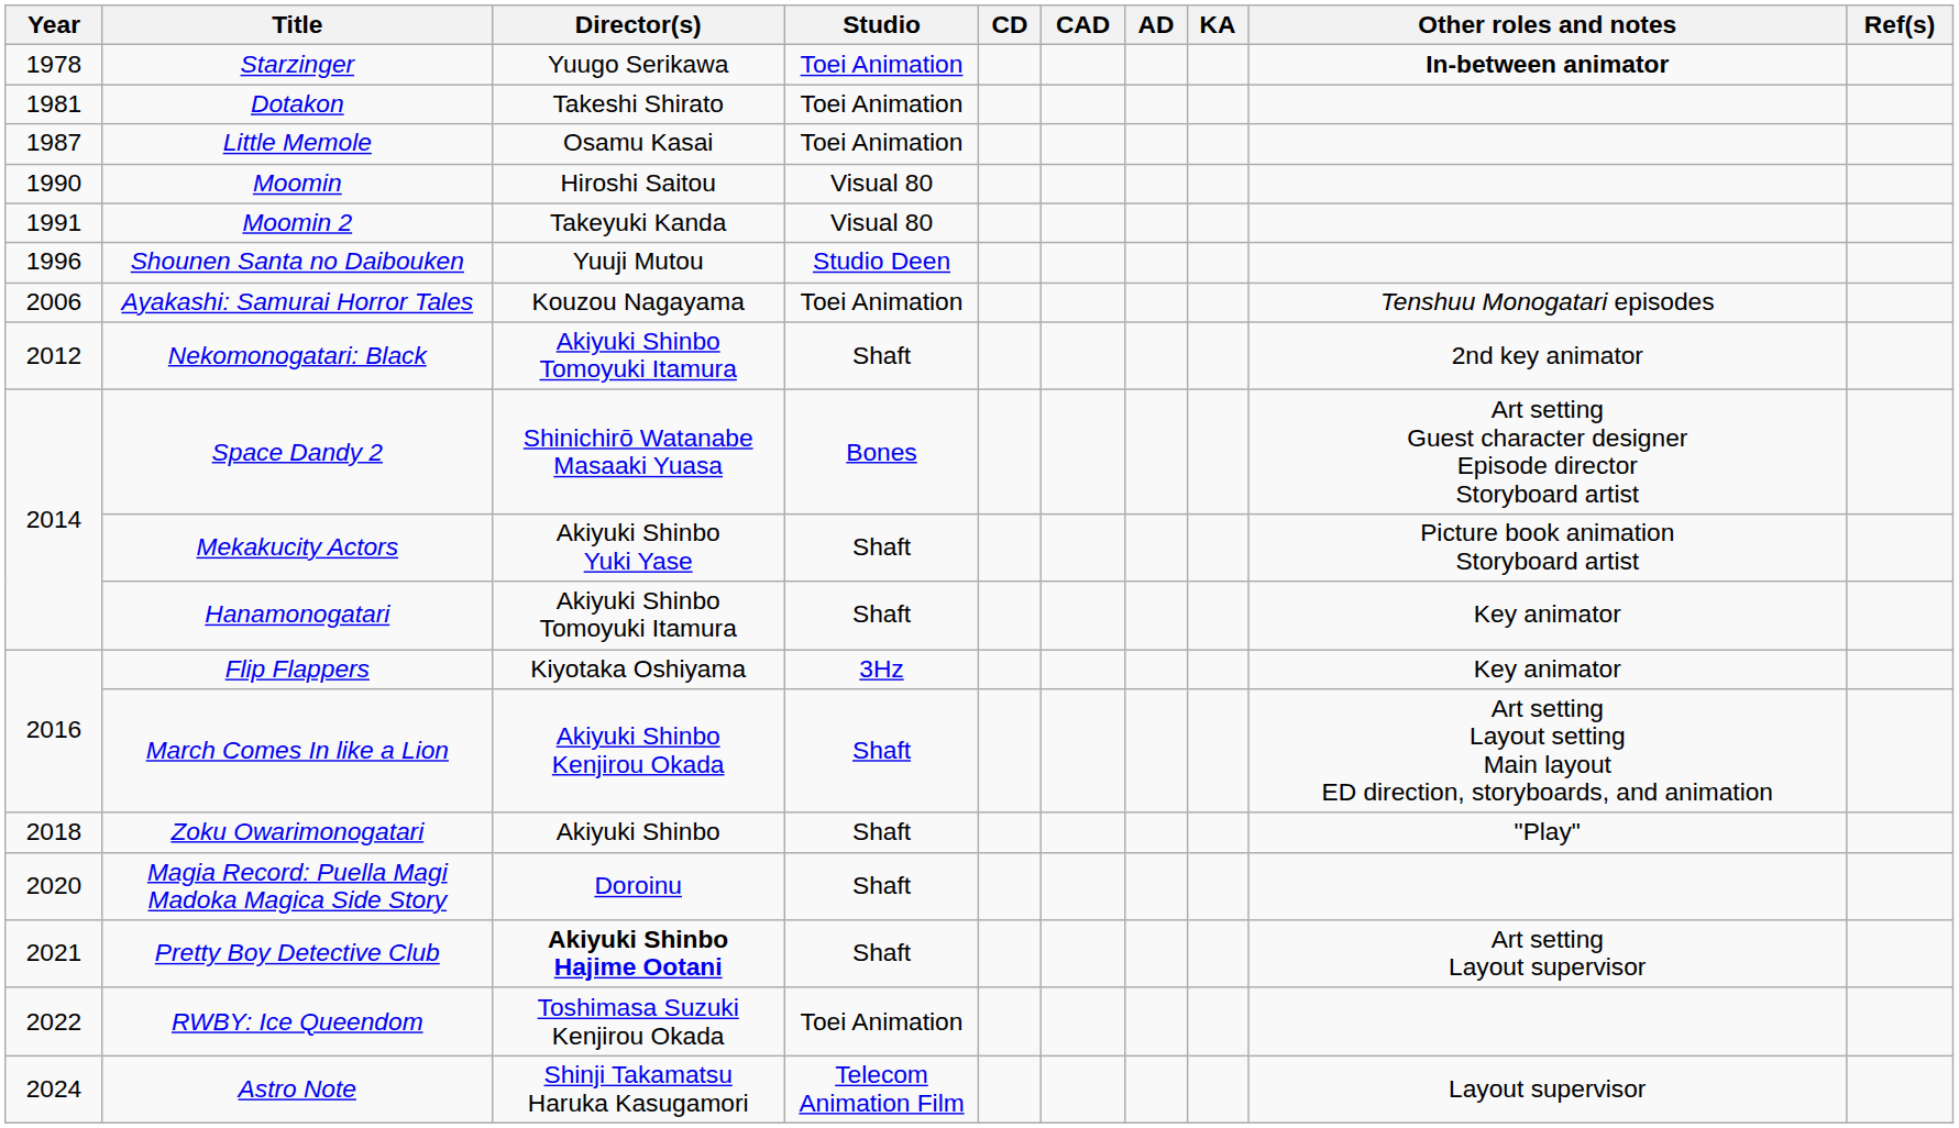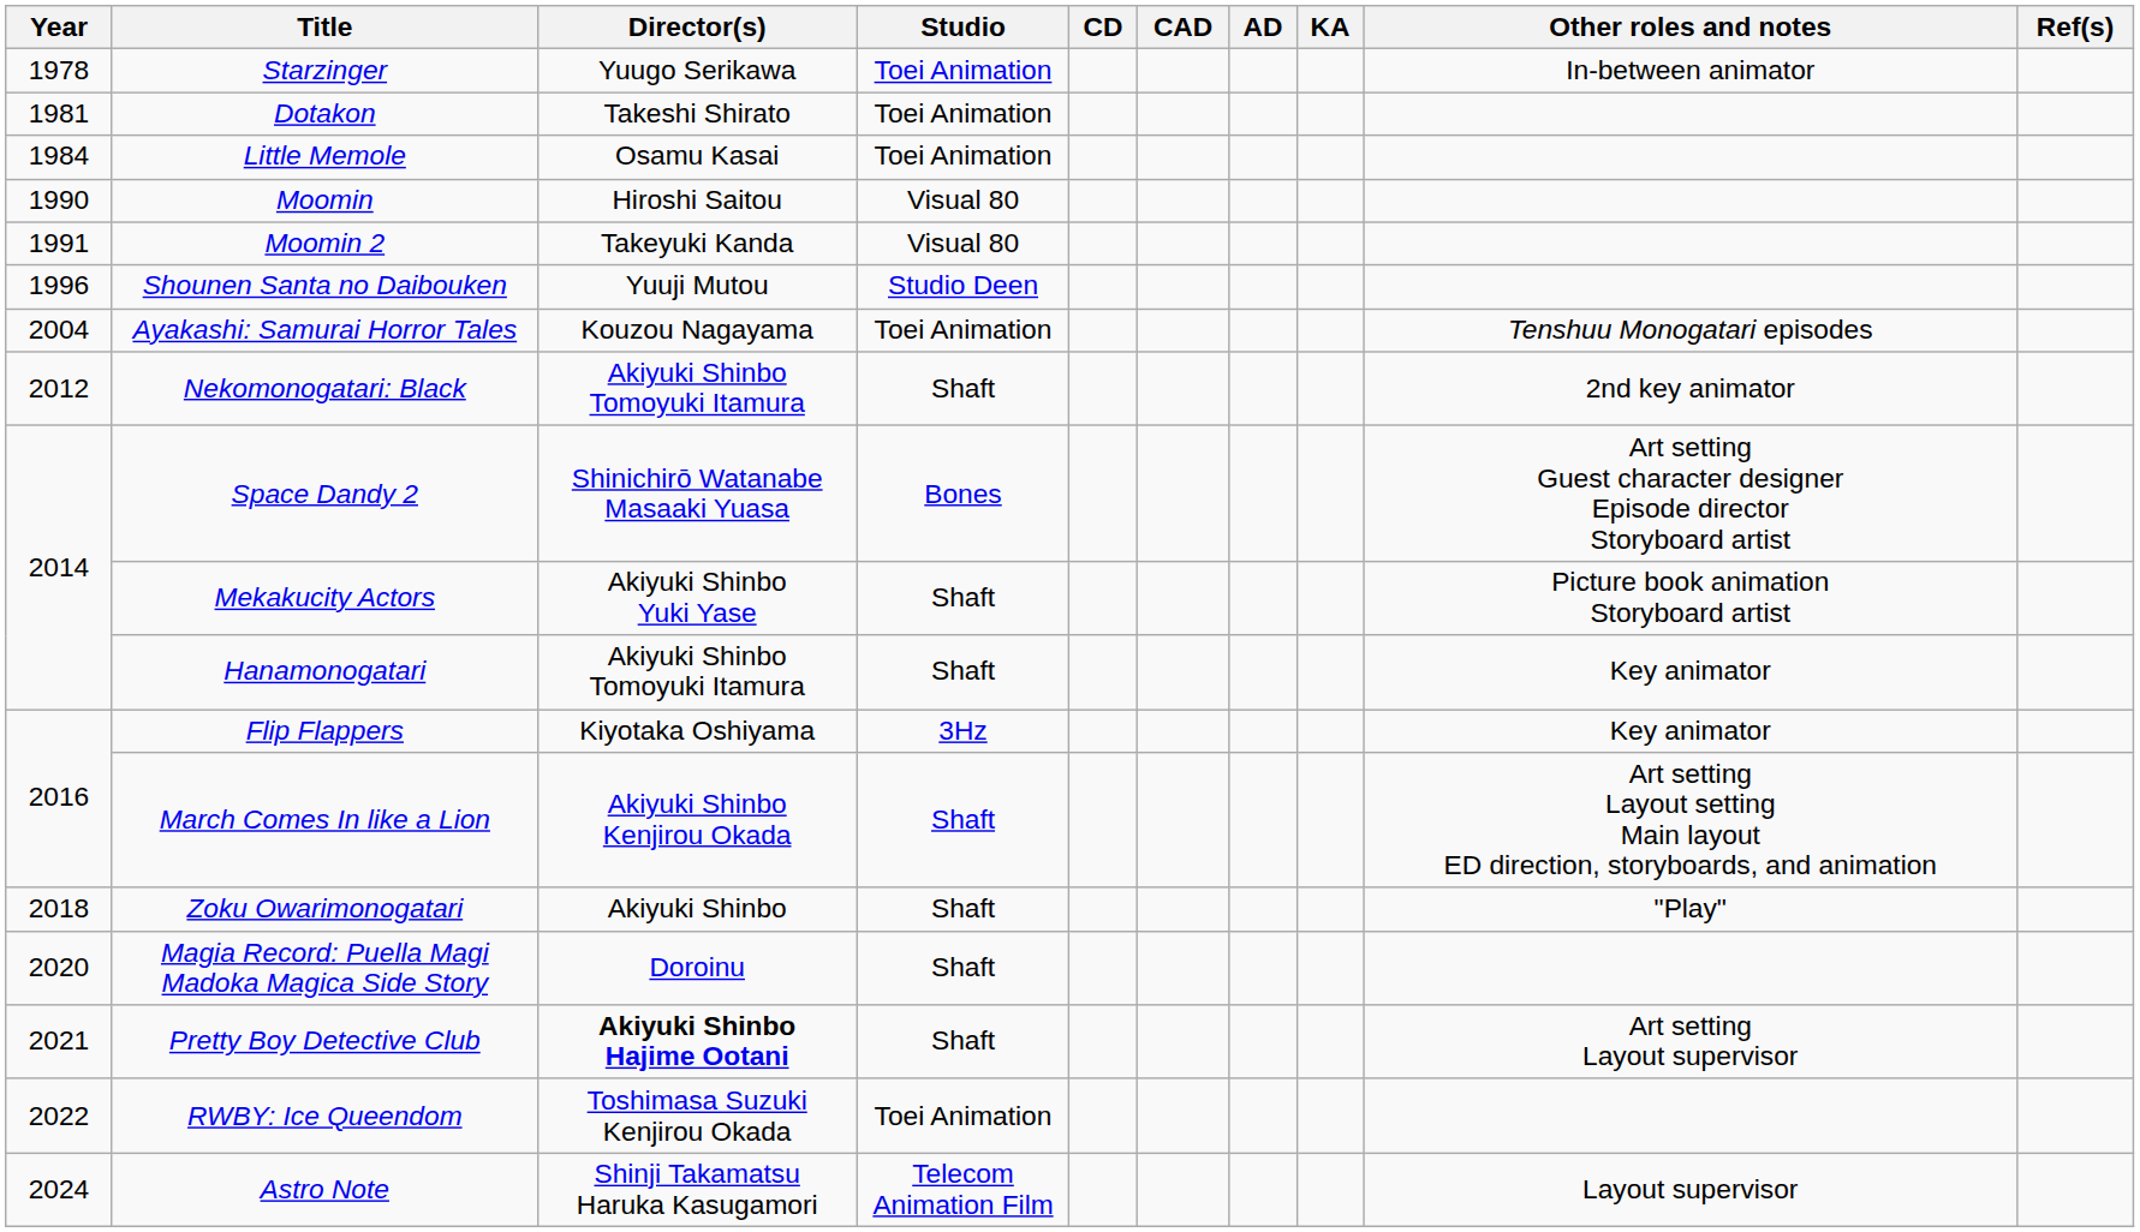 <table class="wikitable sortable" style="text-align:center; margin=auto; ">
 <tr>
 <th scope="col" width=5%>Year</th>
 <th scope="col" width=20%>Title</th>
 <th scope="col" width=15%>Director(s)</th>
 <th scope="col" width=10%>Studio</th>
 <th scope="col" class="unsortable">CD</th>
 <th scope="col" class="unsortable">CAD</th>
 <th scope="col" class="unsortable">AD</th>
 <th scope="col" class="unsortable">KA</th>
 <th scope="col" class="unsortable">Other roles and notes</th>
 <th scope="col" class="unsortable">Ref(s)</th>
 </tr>
 <tr>
 <td>1978</td>
 <td><em><a href='#'>Starzinger</a></em></td>
 <td>Yuugo Serikawa</td>
 <td><a href='#'>Toei Animation</a></td>
 <td></td>
 <td></td>
 <td></td>
 <td></td>
-<td><strong>In-between animator</strong></td>
+<td>In-between animator</td>
 <td></td>
 </tr>
 <tr>
 <td>1981</td>
 <td><em><a href='#'>Dotakon</a></em></td>
 <td>Takeshi Shirato</td>
 <td>Toei Animation</td>
 <td></td>
 <td></td>
 <td></td>
 <td></td>
 <td></td>
 <td></td>
 </tr>
 <tr>
-<td>1987</td>
+<td>1984</td>
 <td><em><a href='#'>Little Memole</a></em></td>
 <td>Osamu Kasai</td>
 <td>Toei Animation</td>
 <td></td>
 <td></td>
 <td></td>
 <td></td>
 <td></td>
 <td></td>
 </tr>
 <tr>
 <td>1990</td>
 <td><em><a href='#'>Moomin</a></em></td>
 <td>Hiroshi Saitou</td>
 <td>Visual 80</td>
 <td></td>
 <td></td>
 <td></td>
 <td></td>
 <td></td>
 <td></td>
 </tr>
 <tr>
 <td>1991</td>
 <td><em><a href='#'>Moomin 2</a></em></td>
 <td>Takeyuki Kanda</td>
 <td>Visual 80</td>
 <td></td>
 <td></td>
 <td></td>
 <td></td>
 <td></td>
 <td></td>
 </tr>
 <tr>
 <td>1996</td>
 <td><em><a href='#'>Shounen Santa no Daibouken</a></em></td>
 <td>Yuuji Mutou</td>
 <td><a href='#'>Studio Deen</a></td>
 <td></td>
 <td></td>
 <td></td>
 <td></td>
 <td></td>
 <td></td>
 </tr>
 <tr>
-<td>2006</td>
+<td>2004</td>
 <td><em><a href='#'>Ayakashi: Samurai Horror Tales</a></em></td>
 <td>Kouzou Nagayama</td>
 <td>Toei Animation</td>
 <td></td>
 <td></td>
 <td></td>
 <td></td>
 <td><em>Tenshuu Monogatari</em> episodes</td>
 <td></td>
 </tr>
 <tr>
 <td>2012</td>
 <td><em><a href='#'>Nekomonogatari: Black</a></em></td>
 <td><a href='#'>Akiyuki Shinbo</a><br><a href='#'>Tomoyuki Itamura</a></td>
 <td>Shaft</td>
 <td></td>
 <td></td>
 <td></td>
 <td></td>
 <td>2nd key animator</td>
 <td></td>
 </tr>
 <tr>
 <td rowspan="3">2014</td>
 <td><em><a href='#'>Space Dandy 2</a></em></td>
 <td><a href='#'>Shinichirō Watanabe</a><br><a href='#'>Masaaki Yuasa</a></td>
 <td><a href='#'>Bones</a></td>
 <td></td>
 <td></td>
 <td></td>
 <td></td>
 <td>Art setting<br>Guest character designer<br>Episode director<br>Storyboard artist</td>
 <td></td>
 </tr>
 <tr>
 <td><em><a href='#'>Mekakucity Actors</a></em></td>
 <td>Akiyuki Shinbo<br><a href='#'>Yuki Yase</a></td>
 <td>Shaft</td>
 <td></td>
 <td></td>
 <td></td>
 <td></td>
 <td>Picture book animation<br>Storyboard artist</td>
 <td></td>
 </tr>
 <tr>
 <td><em><a href='#'>Hanamonogatari</a></em></td>
 <td>Akiyuki Shinbo<br>Tomoyuki Itamura</td>
 <td>Shaft</td>
 <td></td>
 <td></td>
 <td></td>
 <td></td>
 <td>Key animator</td>
 <td></td>
 </tr>
 <tr>
 <td rowspan="2">2016</td>
 <td><em><a href='#'>Flip Flappers</a></em></td>
 <td>Kiyotaka Oshiyama</td>
 <td><a href='#'>3Hz</a></td>
 <td></td>
 <td></td>
 <td></td>
 <td></td>
 <td>Key animator </td>
 <td></td>
 </tr>
 <tr>
 <td><em><a href='#'>March Comes In like a Lion</a></em></td>
 <td><a href='#'>Akiyuki Shinbo</a><br><a href='#'>Kenjirou Okada</a></td>
 <td><a href='#'>Shaft</a></td>
 <td></td>
 <td></td>
 <td></td>
 <td></td>
 <td>Art setting<br>Layout setting<br>Main layout<br>ED direction, storyboards, and animation</td>
 <td></td>
 </tr>
 <tr>
 <td>2018</td>
 <td><em><a href='#'>Zoku Owarimonogatari</a></em></td>
 <td>Akiyuki Shinbo</td>
 <td>Shaft</td>
 <td></td>
 <td></td>
 <td></td>
 <td></td>
 <td>"Play"</td>
 <td></td>
 </tr>
 <tr>
 <td>2020</td>
 <td><em><a href='#'>Magia Record: Puella Magi Madoka Magica Side Story</a></em></td>
 <td><a href='#'>Doroinu</a></td>
 <td>Shaft</td>
 <td></td>
 <td></td>
 <td></td>
 <td></td>
 <td></td>
 <td></td>
 </tr>
 <tr>
 <td>2021</td>
 <td><em><a href='#'>Pretty Boy Detective Club</a></em></td>
 <td><strong>Akiyuki Shinbo<br><a href='#'>Hajime Ootani</a></strong></td>
 <td>Shaft</td>
 <td></td>
 <td></td>
 <td></td>
 <td></td>
 <td>Art setting<br>Layout supervisor</td>
 <td></td>
 </tr>
 <tr>
 <td>2022</td>
 <td><em><a href='#'>RWBY: Ice Queendom</a></em></td>
 <td><a href='#'>Toshimasa Suzuki</a><br>Kenjirou Okada</td>
 <td>Toei Animation</td>
 <td></td>
 <td></td>
 <td></td>
 <td></td>
 <td></td>
 <td></td>
 </tr>
 <tr>
 <td>2024</td>
 <td><em><a href='#'>Astro Note</a></em></td>
 <td><a href='#'>Shinji Takamatsu</a><br>Haruka Kasugamori</td>
 <td><a href='#'>Telecom Animation Film</a></td>
 <td></td>
 <td></td>
 <td></td>
 <td></td>
 <td>Layout supervisor</td>
 <td></td>
 </tr>
 <tr>
 </tr>
 </table>
